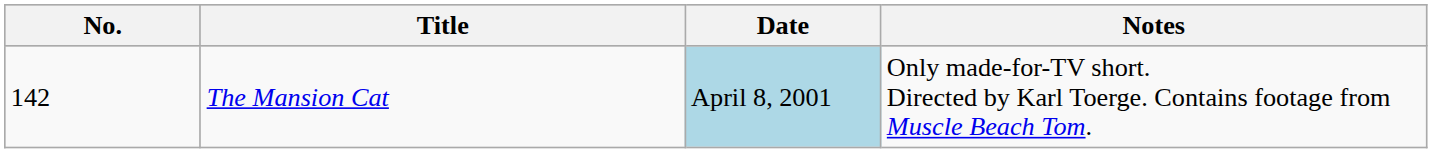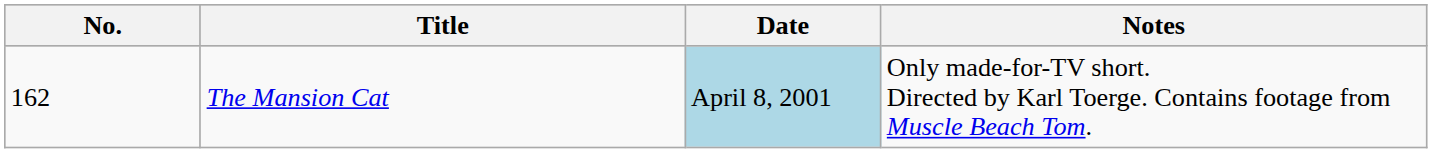 <table class="wikitable">
 <tr>
 <th style="width:7em">No.</th>
 <th style="width:18em">Title</th>
 <th style="width:7em">Date</th>
 <th>Notes</th>
 </tr>
 <tr>
-<td>142</td>
+<td>162</td>
 <td><em><a href='#'>The Mansion Cat</a></em></td>
 <td style="background: lightblue;">April 8, 2001</td>
 <td>Only made-for-TV short.<br>Directed by Karl Toerge. Contains footage from <em><a href='#'>Muscle Beach Tom</a></em>.</td>
 </tr>
 </table>
